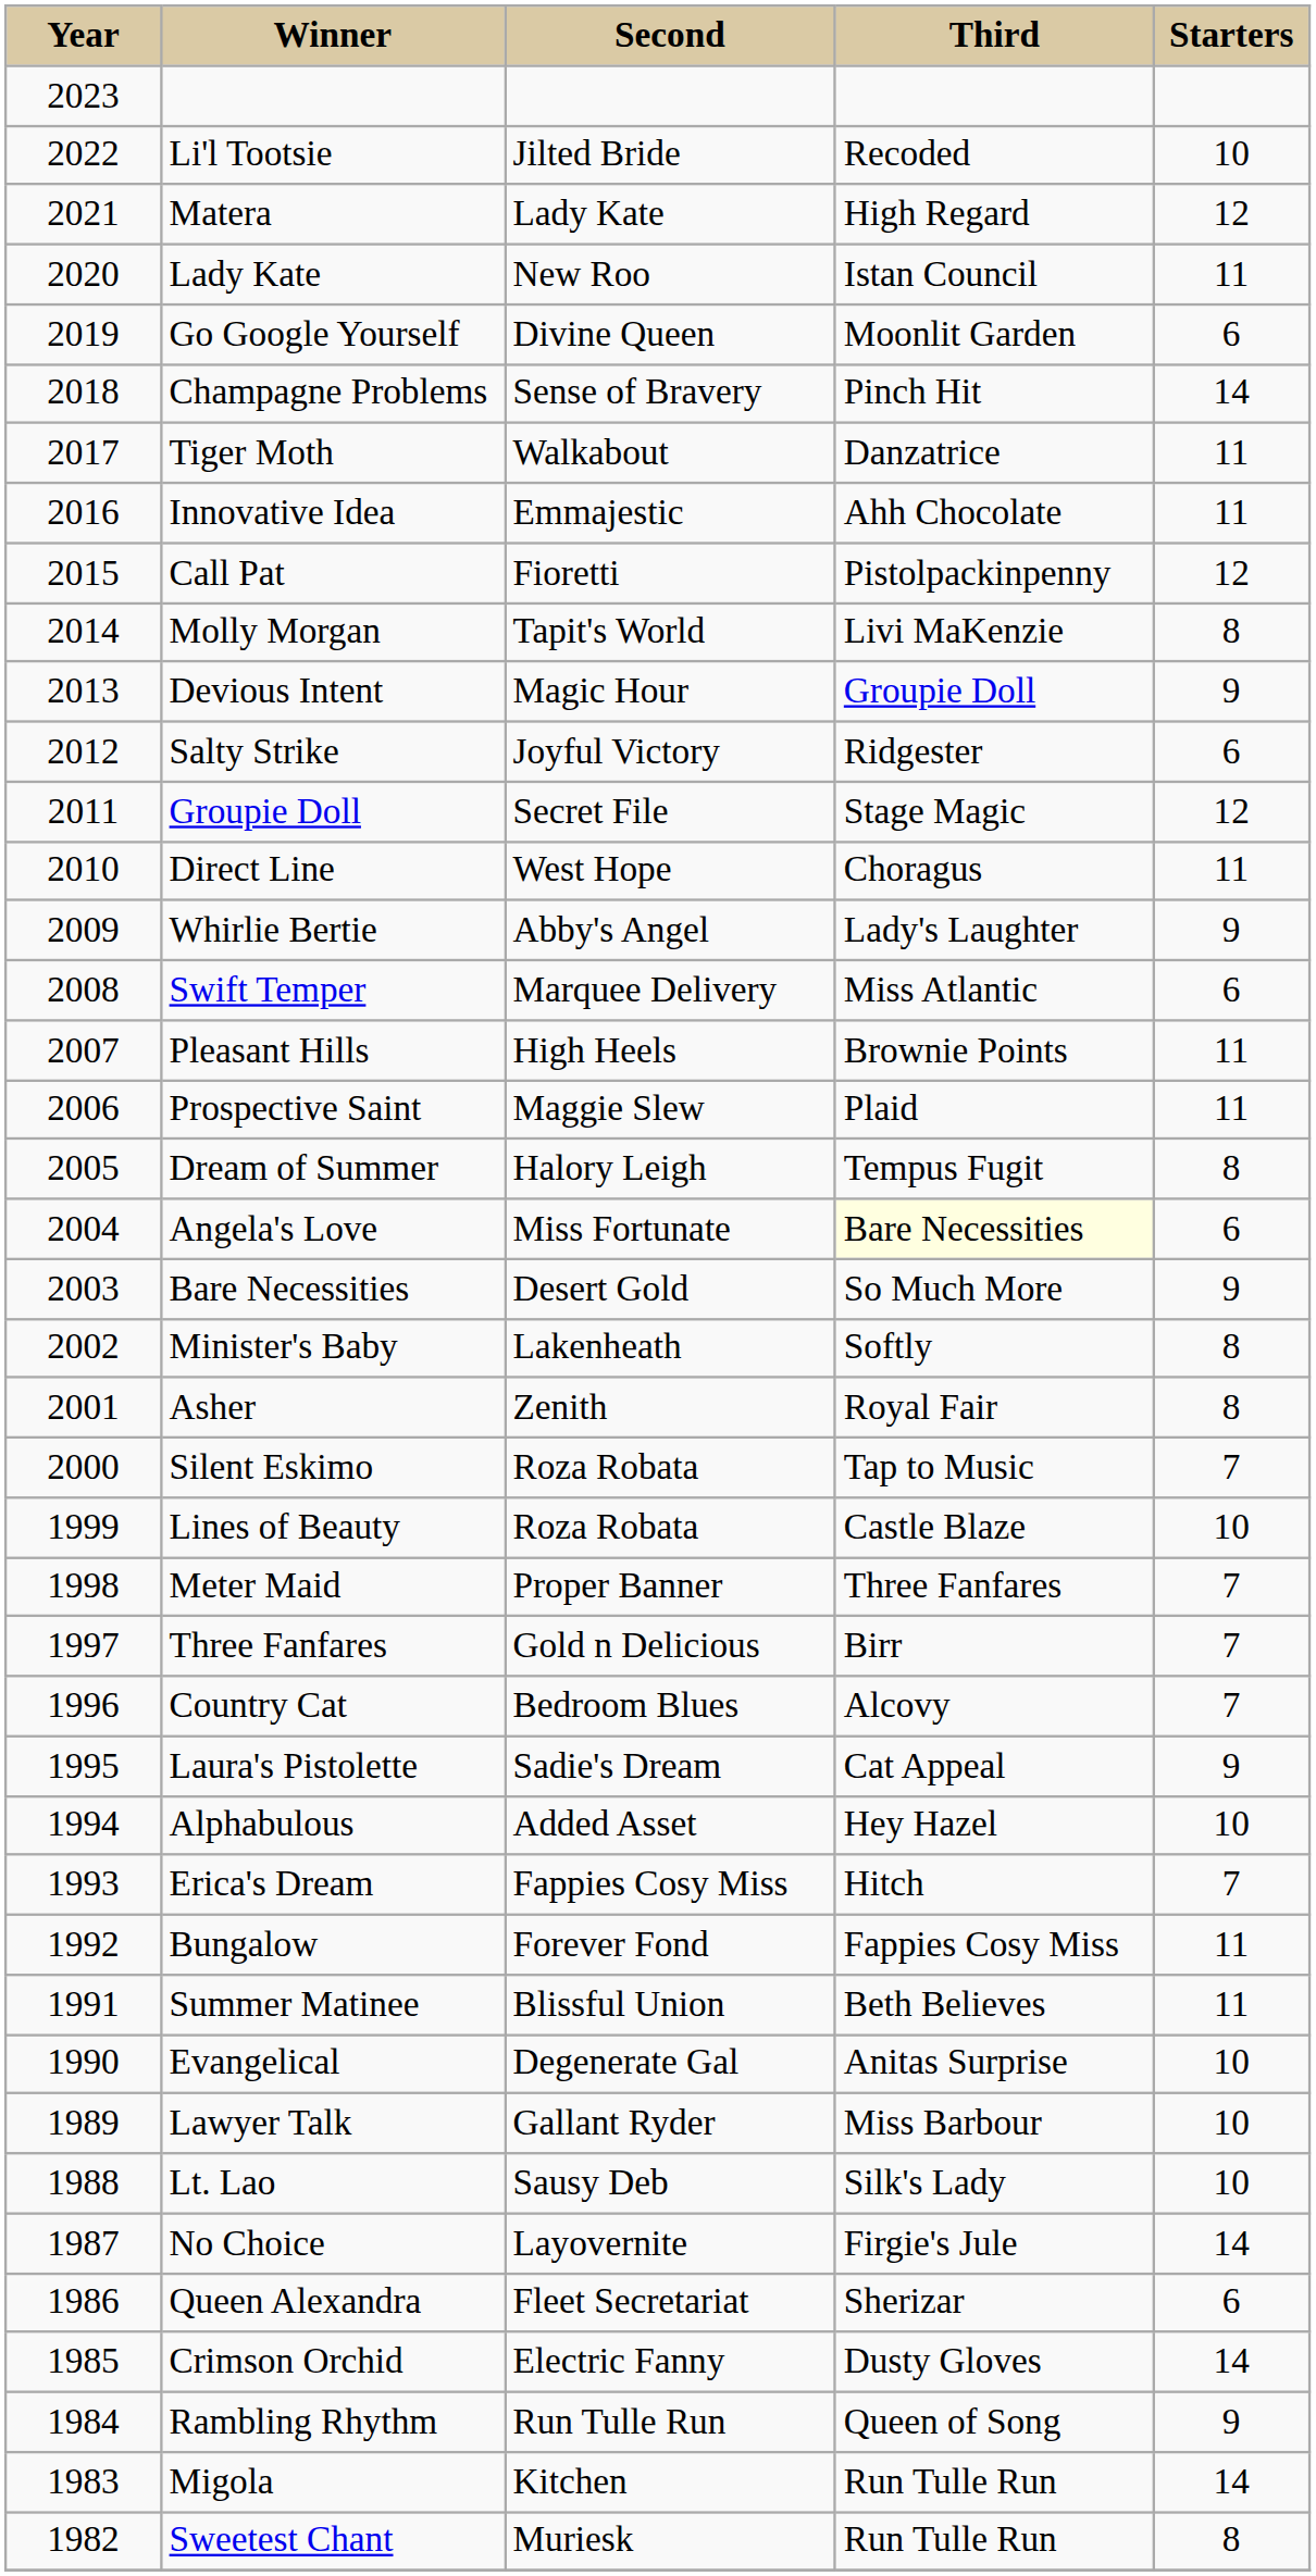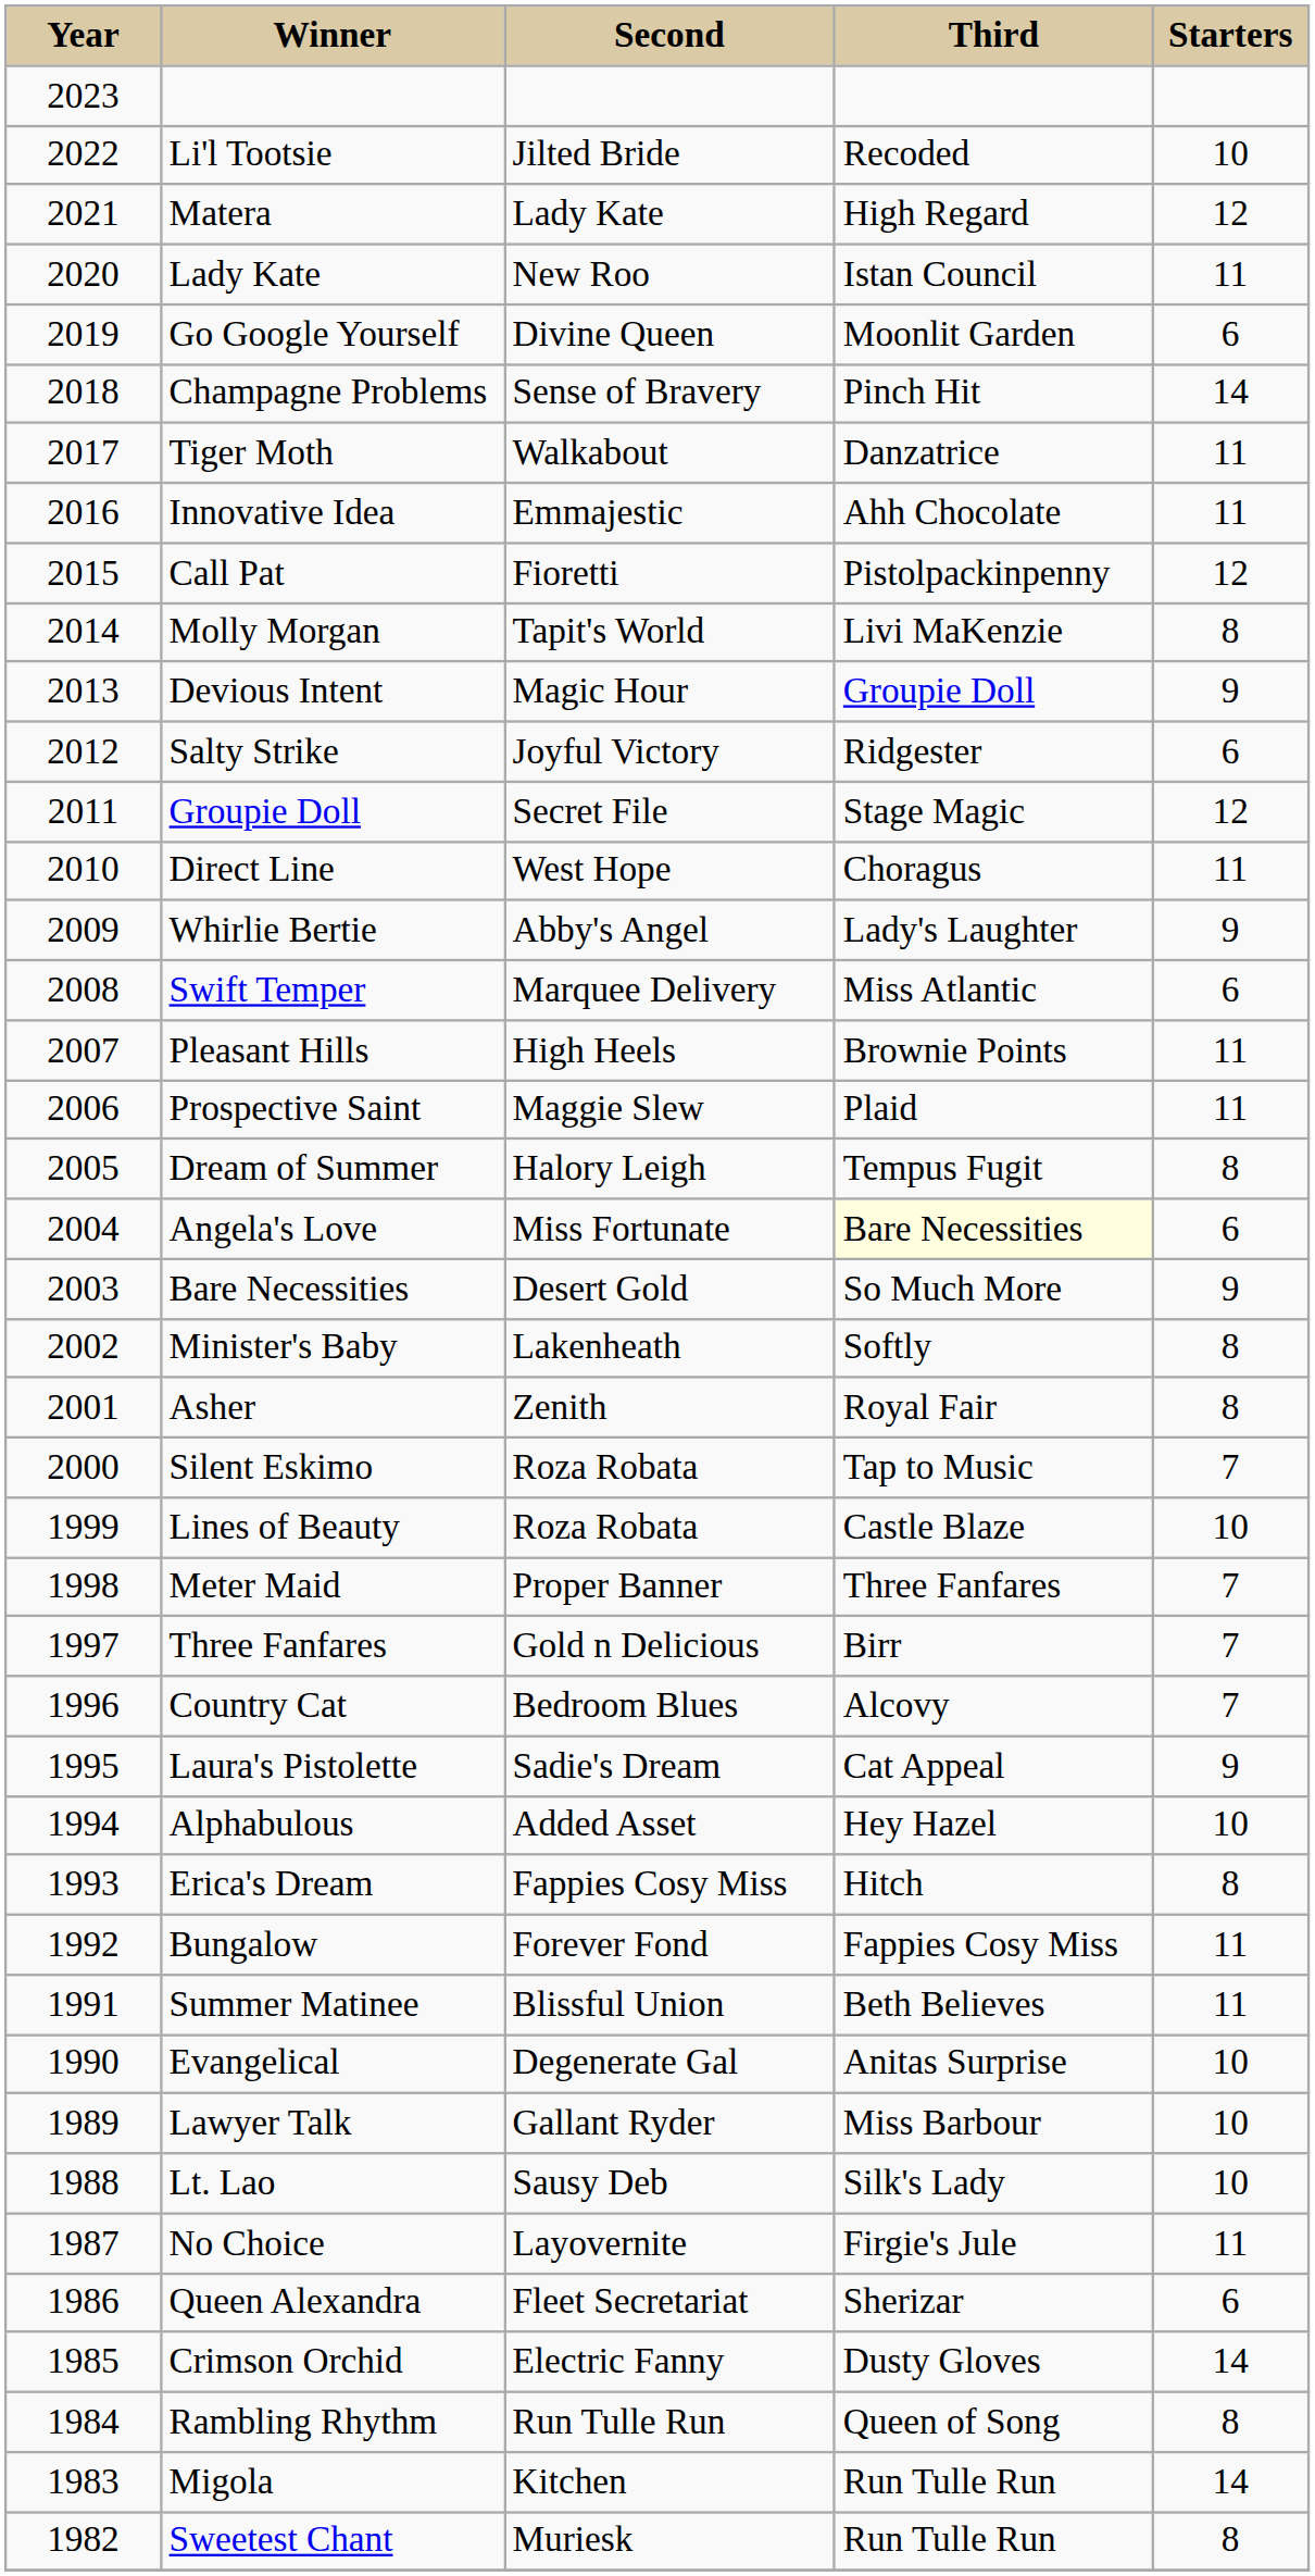 <table class = "wikitable sortable" | border="1" cellpadding="0" style="border-collapse: collapse; font-size:90%">
 <tr bgcolor="#DACAA5" align="center">
 <td width="55px"><strong>Year</strong> <br></td>
 <td width="130px"><strong>Winner</strong> <br></td>
 <td width="125px"><strong>Second</strong> <br></td>
 <td width="120px"><strong>Third</strong> <br></td>
 <td width="55px"><strong>Starters</strong></td>
 </tr>
 <tr>
 <td align=center>2023</td>
 <td></td>
 <td></td>
 <td></td>
 <td></td>
 </tr>
 <tr>
 <td align=center>2022</td>
 <td>Li'l Tootsie</td>
 <td>Jilted Bride</td>
 <td>Recoded</td>
 <td align=center>10</td>
 </tr>
 <tr>
 <td align=center>2021</td>
 <td>Matera</td>
 <td>Lady Kate</td>
 <td>High Regard</td>
 <td align=center>12</td>
 </tr>
 <tr>
 <td align=center>2020</td>
 <td>Lady Kate</td>
 <td>New Roo</td>
 <td>Istan Council</td>
 <td align=center>11</td>
 </tr>
 <tr>
 <td align=center>2019</td>
 <td>Go Google Yourself</td>
 <td>Divine Queen</td>
 <td>Moonlit Garden</td>
 <td align=center>6</td>
 </tr>
 <tr>
 <td align=center>2018</td>
 <td>Champagne Problems</td>
 <td>Sense of Bravery</td>
 <td>Pinch Hit</td>
 <td align=center>14</td>
 </tr>
 <tr>
 <td align=center>2017</td>
 <td>Tiger Moth</td>
 <td>Walkabout</td>
 <td>Danzatrice</td>
 <td align=center>11</td>
 </tr>
 <tr>
 <td align=center>2016</td>
 <td>Innovative Idea</td>
 <td>Emmajestic</td>
 <td>Ahh Chocolate</td>
 <td align=center>11</td>
 </tr>
 <tr>
 <td align=center>2015</td>
 <td>Call Pat</td>
 <td>Fioretti</td>
 <td>Pistolpackinpenny</td>
 <td align=center>12</td>
 </tr>
 <tr>
 <td align=center>2014</td>
 <td>Molly Morgan</td>
 <td>Tapit's World</td>
 <td>Livi MaKenzie</td>
 <td align=center>8</td>
 </tr>
 <tr>
 <td align=center>2013</td>
 <td>Devious Intent</td>
 <td>Magic Hour</td>
 <td><a href='#'>Groupie Doll</a></td>
 <td align=center>9</td>
 </tr>
 <tr>
 <td align=center>2012</td>
 <td>Salty Strike</td>
 <td>Joyful Victory</td>
 <td>Ridgester</td>
 <td align=center>6</td>
 </tr>
 <tr>
 <td align=center>2011</td>
 <td><a href='#'>Groupie Doll</a></td>
 <td>Secret File</td>
 <td>Stage Magic</td>
 <td align=center>12</td>
 </tr>
 <tr>
 <td align=center>2010</td>
 <td>Direct Line</td>
 <td>West Hope</td>
 <td>Choragus</td>
 <td align=center>11</td>
 </tr>
 <tr>
 <td align=center>2009</td>
 <td>Whirlie Bertie</td>
 <td>Abby's Angel</td>
 <td>Lady's Laughter</td>
 <td align=center>9</td>
 </tr>
 <tr>
 <td align=center>2008</td>
 <td><a href='#'>Swift Temper</a></td>
 <td>Marquee Delivery</td>
 <td>Miss Atlantic</td>
 <td align=center>6</td>
 </tr>
 <tr>
 <td align=center>2007</td>
 <td>Pleasant Hills</td>
 <td>High Heels</td>
 <td>Brownie Points</td>
 <td align=center>11</td>
 </tr>
 <tr>
 <td align=center>2006</td>
 <td>Prospective Saint</td>
 <td>Maggie Slew</td>
 <td>Plaid</td>
 <td align=center>11</td>
 </tr>
 <tr>
 <td align=center>2005</td>
 <td>Dream of Summer</td>
 <td>Halory Leigh</td>
 <td>Tempus Fugit</td>
 <td align=center>8</td>
 </tr>
 <tr>
 <td align=center>2004</td>
 <td>Angela's Love</td>
 <td>Miss Fortunate</td>
 <td style="background: lightyellow;">Bare Necessities</td>
 <td align=center>6</td>
 </tr>
 <tr>
 <td align=center>2003</td>
 <td>Bare Necessities</td>
 <td>Desert Gold</td>
 <td>So Much More</td>
 <td align=center>9</td>
 </tr>
 <tr>
 <td align=center>2002</td>
 <td>Minister's Baby</td>
 <td>Lakenheath</td>
 <td>Softly</td>
 <td align=center>8</td>
 </tr>
 <tr>
 <td align=center>2001</td>
 <td>Asher</td>
 <td>Zenith</td>
 <td>Royal Fair</td>
 <td align=center>8</td>
 </tr>
 <tr>
 <td align=center>2000</td>
 <td>Silent Eskimo</td>
 <td>Roza Robata</td>
 <td>Tap to Music</td>
 <td align=center>7</td>
 </tr>
 <tr>
 <td align=center>1999</td>
 <td>Lines of Beauty</td>
 <td>Roza Robata</td>
 <td>Castle Blaze</td>
 <td align=center>10</td>
 </tr>
 <tr>
 <td align=center>1998</td>
 <td>Meter Maid</td>
 <td>Proper Banner</td>
 <td>Three Fanfares</td>
 <td align=center>7</td>
 </tr>
 <tr>
 <td align=center>1997</td>
 <td>Three Fanfares</td>
 <td>Gold n Delicious</td>
 <td>Birr</td>
 <td align=center>7</td>
 </tr>
 <tr>
 <td align=center>1996</td>
 <td>Country Cat</td>
 <td>Bedroom Blues</td>
 <td>Alcovy</td>
 <td align=center>7</td>
 </tr>
 <tr>
 <td align=center>1995</td>
 <td>Laura's Pistolette</td>
 <td>Sadie's Dream</td>
 <td>Cat Appeal</td>
 <td align=center>9</td>
 </tr>
 <tr>
 <td align=center>1994</td>
 <td>Alphabulous</td>
 <td>Added Asset</td>
 <td>Hey Hazel</td>
 <td align=center>10</td>
 </tr>
 <tr>
 <td align=center>1993</td>
 <td>Erica's Dream</td>
 <td>Fappies Cosy Miss</td>
 <td>Hitch</td>
-<td align=center>7</td>
+<td align=center>8</td>
 </tr>
 <tr>
 <td align=center>1992</td>
 <td>Bungalow</td>
 <td>Forever Fond</td>
 <td>Fappies Cosy Miss</td>
 <td align=center>11</td>
 </tr>
 <tr>
 <td align=center>1991</td>
 <td>Summer Matinee</td>
 <td>Blissful Union</td>
 <td>Beth Believes</td>
 <td align=center>11</td>
 </tr>
 <tr>
 <td align=center>1990</td>
 <td>Evangelical</td>
 <td>Degenerate Gal</td>
 <td>Anitas Surprise</td>
 <td align=center>10</td>
 </tr>
 <tr>
 <td align=center>1989</td>
 <td>Lawyer Talk</td>
 <td>Gallant Ryder</td>
 <td>Miss Barbour</td>
 <td align=center>10</td>
 </tr>
 <tr>
 <td align=center>1988</td>
 <td>Lt. Lao</td>
 <td>Sausy Deb</td>
 <td>Silk's Lady</td>
 <td align=center>10</td>
 </tr>
 <tr>
 <td align=center>1987</td>
 <td>No Choice</td>
 <td>Layovernite</td>
 <td>Firgie's Jule</td>
-<td align=center>14</td>
+<td align=center>11</td>
 </tr>
 <tr>
 <td align=center>1986</td>
 <td>Queen Alexandra</td>
 <td>Fleet Secretariat</td>
 <td>Sherizar</td>
 <td align=center>6</td>
 </tr>
 <tr>
 <td align=center>1985</td>
 <td>Crimson Orchid</td>
 <td>Electric Fanny</td>
 <td>Dusty Gloves</td>
 <td align=center>14</td>
 </tr>
 <tr>
 <td align=center>1984</td>
 <td>Rambling Rhythm</td>
 <td>Run Tulle Run</td>
 <td>Queen of Song</td>
-<td align=center>9</td>
+<td align=center>8</td>
 </tr>
 <tr>
 <td align=center>1983</td>
 <td>Migola</td>
 <td>Kitchen</td>
 <td>Run Tulle Run</td>
 <td align=center>14</td>
 </tr>
 <tr>
 <td align=center>1982</td>
 <td><a href='#'>Sweetest Chant</a></td>
 <td>Muriesk</td>
 <td>Run Tulle Run</td>
 <td align=center>8</td>
 </tr>
 <tr>
 </tr>
 </table>
